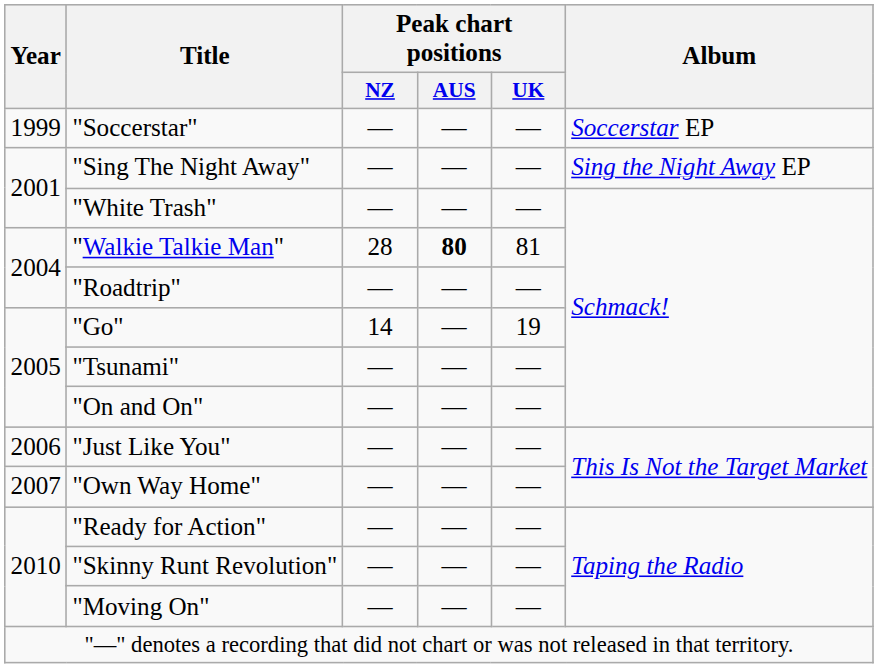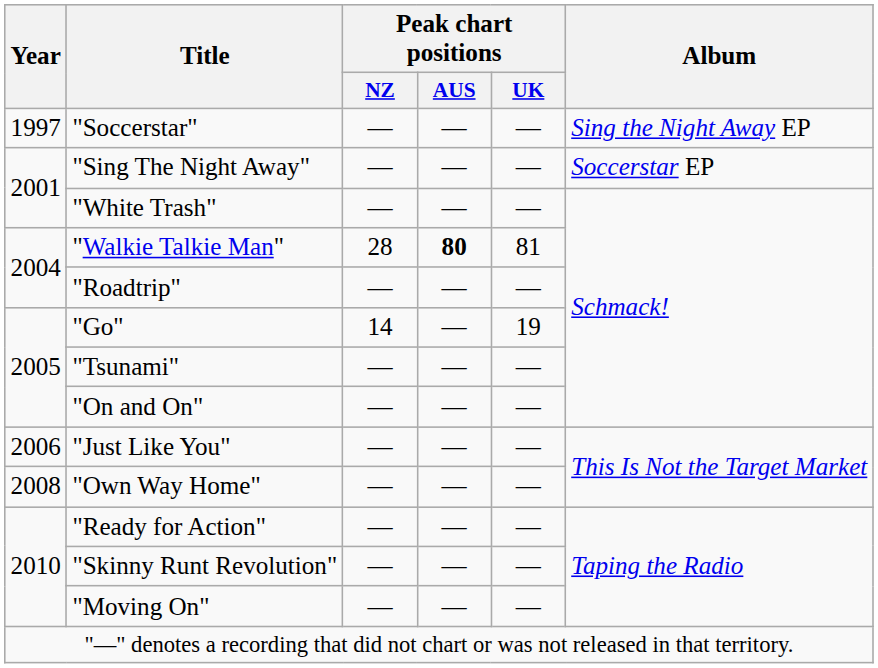 <table class="wikitable plainrowheaders">
 <tr>
 <th rowspan="2"  width="1em">Year</th>
 <th rowspan="2">Title</th>
 <th colspan="3" width="3em">Peak chart positions</th>
 <th rowspan="2">Album</th>
 </tr>
 <tr>
 <th scope="col" style="width:3em;font-size:85%"><a href='#'>NZ</a><br></th>
 <th scope="col" style="width:3em;font-size:85%"><a href='#'>AUS</a><br></th>
 <th scope="col" style="width:3em;font-size:85%"><a href='#'>UK</a><br></th>
 </tr>
 <tr>
-<td>1999</td>
+<td>1997</td>
 <td>"Soccerstar"</td>
 <td align="center">—</td>
 <td align="center">—</td>
 <td align="center">—</td>
-<td><em><a href='#'>Soccerstar</a></em> EP</td>
+<td><em><a href='#'>Sing the Night Away</a></em> EP</td>
 </tr>
 <tr>
 <td rowspan="2">2001</td>
 <td>"Sing The Night Away"</td>
 <td align="center">—</td>
 <td align="center">—</td>
 <td align="center">—</td>
-<td><em><a href='#'>Sing the Night Away</a></em> EP</td>
+<td><em><a href='#'>Soccerstar</a></em> EP</td>
 </tr>
 <tr>
 <td>"White Trash"</td>
 <td align="center">—</td>
 <td align="center">—</td>
 <td align="center">—</td>
 <td rowspan=6><em><a href='#'>Schmack!</a></em></td>
 </tr>
 <tr>
 <td rowspan="2">2004</td>
 <td>"<a href='#'>Walkie Talkie Man</a>"</td>
 <td align="center">28</td>
 <td align="center"><strong>80</strong></td>
 <td align="center">81</td>
 </tr>
 <tr>
 <td>"Roadtrip"</td>
 <td align="center">—</td>
 <td align="center">—</td>
 <td align="center">—</td>
 </tr>
 <tr>
 <td rowspan="3">2005</td>
 <td>"Go"</td>
 <td align="center">14</td>
 <td align="center">—</td>
 <td align="center">19</td>
 </tr>
 <tr>
 <td>"Tsunami"</td>
 <td align="center">—</td>
 <td align="center">—</td>
 <td align="center">—</td>
 </tr>
 <tr>
 <td>"On and On"</td>
 <td align="center">—</td>
 <td align="center">—</td>
 <td align="center">—</td>
 </tr>
 <tr>
 <td>2006</td>
 <td>"Just Like You"</td>
 <td align="center">—</td>
 <td align="center">—</td>
 <td align="center">—</td>
 <td rowspan="2"><em><a href='#'>This Is Not the Target Market</a></em></td>
 </tr>
 <tr>
-<td>2007</td>
+<td>2008</td>
 <td>"Own Way Home"</td>
 <td align="center">—</td>
 <td align="center">—</td>
 <td align="center">—</td>
 </tr>
 <tr>
 <td rowspan="3">2010</td>
 <td>"Ready for Action"</td>
 <td align="center">—</td>
 <td align="center">—</td>
 <td align="center">—</td>
 <td rowspan="3"><em><a href='#'>Taping the Radio</a></em></td>
 </tr>
 <tr>
 <td>"Skinny Runt Revolution"</td>
 <td align="center">—</td>
 <td align="center">—</td>
 <td align="center">—</td>
 </tr>
 <tr>
 <td>"Moving On"</td>
 <td align="center">—</td>
 <td align="center">—</td>
 <td align="center">—</td>
 </tr>
 <tr>
 <td colspan="6" style="font-size:90%" align="center">"—" denotes a recording that did not chart or was not released in that territory.</td>
 </tr>
 </table>
